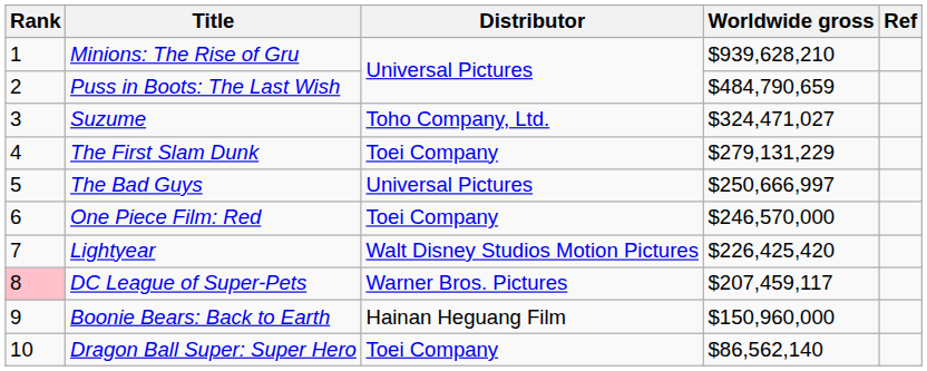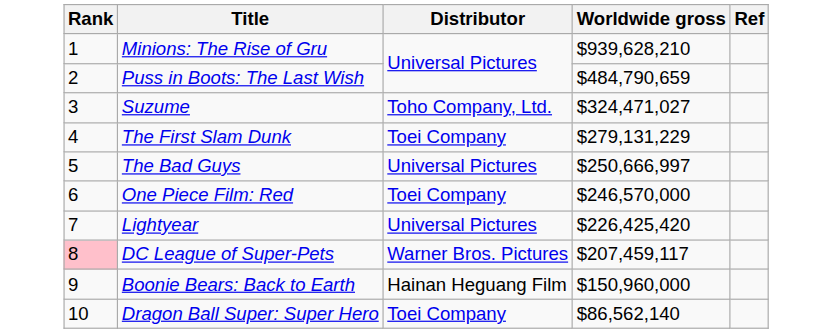 <table class="wikitable sortable" style="margin:auto; margin:auto;">
 <tr>
 <th>Rank</th>
 <th>Title</th>
 <th>Distributor</th>
 <th>Worldwide gross</th>
 <th>Ref</th>
 </tr>
 <tr>
 <td>1</td>
 <td><em><a href='#'>Minions: The Rise of Gru</a></em></td>
 <td rowspan="2"><a href='#'>Universal Pictures</a></td>
 <td>$939,628,210</td>
 <td></td>
 </tr>
 <tr>
 <td>2</td>
 <td><em><a href='#'>Puss in Boots: The Last Wish</a></em></td>
 <td>$484,790,659</td>
 <td></td>
 </tr>
 <tr>
 <td>3</td>
 <td><em><a href='#'>Suzume</a></em></td>
 <td><a href='#'>Toho Company, Ltd.</a></td>
 <td>$324,471,027</td>
 <td></td>
 </tr>
 <tr>
 <td>4</td>
 <td><em><a href='#'>The First Slam Dunk</a></em></td>
 <td><a href='#'>Toei Company</a></td>
 <td>$279,131,229</td>
 <td></td>
 </tr>
 <tr>
 <td>5</td>
 <td><em><a href='#'>The Bad Guys</a></em></td>
 <td><a href='#'>Universal Pictures</a></td>
 <td>$250,666,997</td>
 <td></td>
 </tr>
 <tr>
 <td>6</td>
 <td><em><a href='#'>One Piece Film: Red</a></em></td>
 <td><a href='#'>Toei Company</a></td>
 <td>$246,570,000</td>
 <td></td>
 </tr>
 <tr>
 <td>7</td>
 <td><em><a href='#'>Lightyear</a></em></td>
-<td><a href='#'>Walt Disney Studios Motion Pictures</a></td>
+<td><a href='#'>Universal Pictures</a></td>
 <td>$226,425,420</td>
 <td></td>
 </tr>
 <tr>
 <td style="background: pink;">8</td>
 <td><em><a href='#'>DC League of Super-Pets</a></em></td>
 <td><a href='#'>Warner Bros. Pictures</a></td>
 <td>$207,459,117</td>
 <td></td>
 </tr>
 <tr>
 <td>9</td>
 <td><em><a href='#'>Boonie Bears: Back to Earth</a></em></td>
 <td>Hainan Heguang Film</td>
 <td>$150,960,000</td>
 <td></td>
 </tr>
 <tr>
 <td>10</td>
 <td><em><a href='#'>Dragon Ball Super: Super Hero</a></em></td>
 <td><a href='#'>Toei Company</a></td>
 <td>$86,562,140</td>
 <td></td>
 </tr>
 </table>
